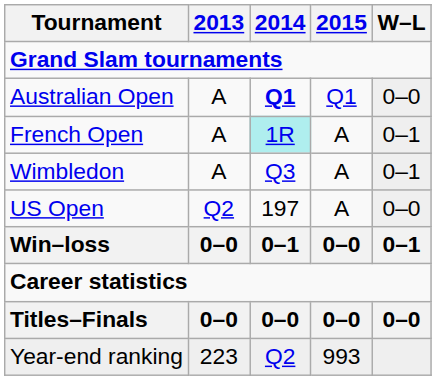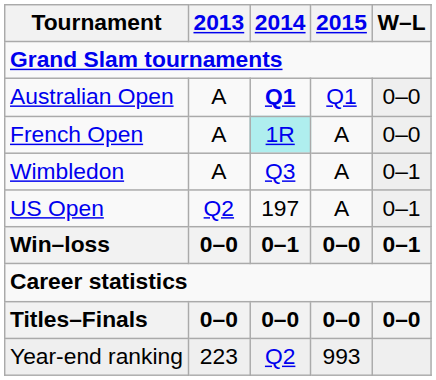 <table class=wikitable style=text-align:center;font-size:97%>
 <tr>
 <th>Tournament</th>
 <th><a href='#'>2013</a></th>
 <th><a href='#'>2014</a></th>
 <th><a href='#'>2015</a></th>
 <th>W–L</th>
 </tr>
 <tr>
 <td colspan=5 align=left><strong><a href='#'>Grand Slam tournaments</a></strong></td>
 </tr>
 <tr>
 <td align=left><a href='#'>Australian Open</a></td>
 <td>A</td>
 <td><strong><a href='#'>Q1</a></strong></td>
 <td><a href='#'>Q1</a></td>
 <td bgcolor=efefef>0–0</td>
 </tr>
 <tr>
 <td align=left><a href='#'>French Open</a></td>
 <td>A</td>
 <td bgcolor=afeeee><a href='#'>1R</a></td>
 <td>A</td>
-<td bgcolor=efefef>0–1</td>
+<td bgcolor=efefef>0–0</td>
 </tr>
 <tr>
 <td align=left><a href='#'>Wimbledon</a></td>
 <td>A</td>
 <td><a href='#'>Q3</a></td>
 <td>A</td>
 <td bgcolor=efefef>0–1</td>
 </tr>
 <tr>
 <td align=left><a href='#'>US Open</a></td>
 <td><a href='#'>Q2</a></td>
 <td>197</td>
 <td>A</td>
-<td bgcolor=efefef>0–0</td>
+<td bgcolor=efefef>0–1</td>
 </tr>
 <tr>
 <th style=text-align:left>Win–loss</th>
 <th>0–0</th>
 <th>0–1</th>
 <th>0–0</th>
 <th>0–1</th>
 </tr>
 <tr>
 <td colspan=5 align=left><strong>Career statistics</strong></td>
 </tr>
 <tr>
 <th style=text-align:left>Titles–Finals</th>
 <th>0–0</th>
 <th>0–0</th>
 <th>0–0</th>
 <th>0–0</th>
 </tr>
 <tr bgcolor=efefef>
 <td align=left>Year-end ranking</td>
 <td>223</td>
 <td><a href='#'>Q2</a></td>
 <td>993</td>
 <td></td>
 </tr>
 </table>
